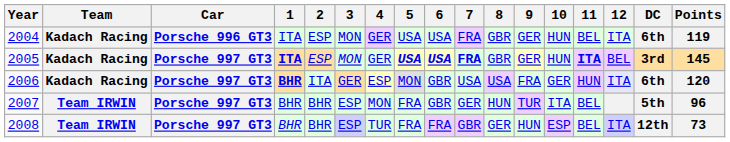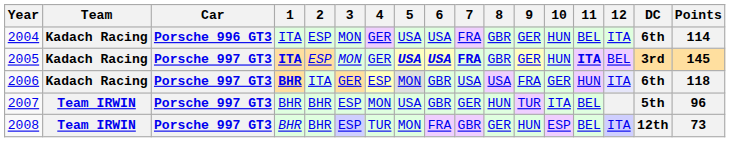 <table class="wikitable" style="text-align:center; font-size:90%">
 <tr>
 <th>Year</th>
 <th>Team</th>
 <th>Car</th>
 <th>1</th>
 <th>2</th>
 <th>3</th>
 <th>4</th>
 <th>5</th>
 <th>6</th>
 <th>7</th>
 <th>8</th>
 <th>9</th>
 <th>10</th>
 <th>11</th>
 <th>12</th>
 <th>DC</th>
 <th>Points</th>
 </tr>
 <tr>
 <td><a href='#'>2004</a></td>
 <th>Kadach Racing</th>
 <th><a href='#'>Porsche 996 GT3</a></th>
 <td style="background:#DFFFDF;"><a href='#'>ITA</a><br></td>
 <td style="background:#DFFFDF;"><a href='#'>ESP</a><br></td>
 <td style="background:#DFFFDF;"><a href='#'>MON</a><br></td>
 <td style="background:#EFCFFF;"><a href='#'>GER</a><br></td>
 <td style="background:#DFFFDF;"><a href='#'>USA</a><br></td>
 <td style="background:#DFFFDF;"><a href='#'>USA</a><br></td>
 <td style="background:#EFCFFF;"><a href='#'>FRA</a><br></td>
 <td style="background:#DFFFDF;"><a href='#'>GBR</a><br></td>
 <td style="background:#DFFFDF;"><a href='#'>GER</a><br></td>
 <td style="background:#DFFFDF;"><a href='#'>HUN</a><br></td>
 <td style="background:#DFFFDF;"><a href='#'>BEL</a><br></td>
 <td style="background:#DFFFDF;"><a href='#'>ITA</a><br></td>
 <th>6th</th>
-<th>119</th>
+<th>114</th>
 </tr>
 <tr>
 <td><a href='#'>2005</a></td>
 <th>Kadach Racing</th>
 <th><a href='#'>Porsche 997 GT3</a></th>
 <td style="background:#FFDF9F;"><strong><a href='#'>ITA</a></strong><br></td>
 <td style="background:#FFDF9F;"><em><a href='#'>ESP</a></em><br></td>
 <td style="background:#DFFFDF;"><em><a href='#'>MON</a></em><br></td>
 <td style="background:#DFFFDF;"><a href='#'>GER</a><br></td>
 <td style="background:#FFFFBF;"><strong><em><a href='#'>USA</a></em></strong><br></td>
 <td style="background:#FFFFBF;"><strong><em><a href='#'>USA</a></em></strong><br></td>
 <td style="background:#DFFFDF;"><strong><a href='#'>FRA</a></strong><br></td>
 <td style="background:#DFFFDF;"><a href='#'>GBR</a><br></td>
 <td style="background:#FFFFBF;"><a href='#'>GER</a><br></td>
 <td style="background:#DFFFDF;"><a href='#'>HUN</a><br></td>
 <td style="background:#EFCFFF;"><strong><a href='#'>ITA</a></strong><br></td>
 <td style="background:#EFCFFF;"><a href='#'>BEL</a><br></td>
 <td style="background:#FFDF9F;"><strong>3rd</strong></td>
 <td style="background:#FFDF9F;"><strong>145</strong></td>
 </tr>
 <tr>
 <td><a href='#'>2006</a></td>
 <th>Kadach Racing</th>
 <th><a href='#'>Porsche 997 GT3</a></th>
 <td style="background:#FFDF9F;"><strong><a href='#'>BHR</a></strong><br></td>
 <td style="background:#DFFFDF;"><a href='#'>ITA</a><br></td>
 <td style="background:#FFDF9F;"><a href='#'>GER</a><br></td>
 <td style="background:#FFFFBF;"><a href='#'>ESP</a><br></td>
 <td style="background:#DFDFDF;"><a href='#'>MON</a><br></td>
 <td style="background:#DFFFDF;"><a href='#'>GBR</a><br></td>
 <td style="background:#DFFFDF;"><a href='#'>USA</a><br></td>
 <td style="background:#EFCFFF;"><a href='#'>USA</a><br></td>
 <td style="background:#DFFFDF;"><a href='#'>FRA</a><br></td>
 <td style="background:#DFFFDF;"><a href='#'>GER</a><br></td>
 <td style="background:#EFCFFF;"><a href='#'>HUN</a><br></td>
 <td style="background: lavender;"><a href='#'>ITA</a></td>
 <th>6th</th>
-<th>120</th>
+<th>118</th>
 </tr>
 <tr>
 <td><a href='#'>2007</a></td>
 <th><a href='#'>Team IRWIN</a></th>
 <th><a href='#'>Porsche 997 GT3</a></th>
 <td style="background:#DFFFDF;"><a href='#'>BHR</a><br></td>
 <td style="background:#DFFFDF;"><a href='#'>BHR</a><br></td>
 <td style="background:#DFFFDF;"><a href='#'>ESP</a><br></td>
 <td style="background:#DFFFDF;"><a href='#'>MON</a><br></td>
-<td style="background:#DFFFDF;"><a href='#'>FRA</a><br></td>
+<td style="background:#DFFFDF;"><a href='#'>USA</a><br></td>
 <td style="background:#DFFFDF;"><a href='#'>GBR</a><br></td>
 <td style="background:#DFFFDF;"><a href='#'>GER</a><br></td>
 <td style="background:#DFFFDF;"><a href='#'>HUN</a><br></td>
 <td style="background:#EFCFFF;"><a href='#'>TUR</a><br></td>
 <td style="background:#DFFFDF;"><a href='#'>ITA</a><br></td>
 <td style="background:#DFFFDF;"><a href='#'>BEL</a><br></td>
 <th></th>
 <th>5th</th>
 <th>96</th>
 </tr>
 <tr>
 <td><a href='#'>2008</a></td>
 <th><a href='#'>Team IRWIN</a></th>
 <th><a href='#'>Porsche 997 GT3</a></th>
 <td style="background:#DFFFDF;"><em><a href='#'>BHR</a></em><br></td>
 <td style="background:#DFFFDF;"><a href='#'>BHR</a><br></td>
 <td style="background:#CFCFFF;"><a href='#'>ESP</a><br></td>
 <td style="background:#DFFFDF;"><a href='#'>TUR</a><br></td>
-<td style="background:#DFFFDF;"><a href='#'>FRA</a><br></td>
+<td style="background:#DFFFDF;"><a href='#'>MON</a><br></td>
 <td style="background:#EFCFFF;"><a href='#'>FRA</a><br></td>
 <td style="background:#EFCFFF;"><a href='#'>GBR</a><br></td>
 <td style="background:#DFFFDF;"><a href='#'>GER</a><br></td>
 <td style="background:#DFFFDF;"><a href='#'>HUN</a><br></td>
 <td style="background:#EFCFFF;"><a href='#'>ESP</a><br></td>
 <td style="background:#DFFFDF;"><a href='#'>BEL</a><br></td>
 <td style="background:#CFCFFF;"><a href='#'>ITA</a><br></td>
 <th>12th</th>
 <th>73</th>
 </tr>
 </table>
